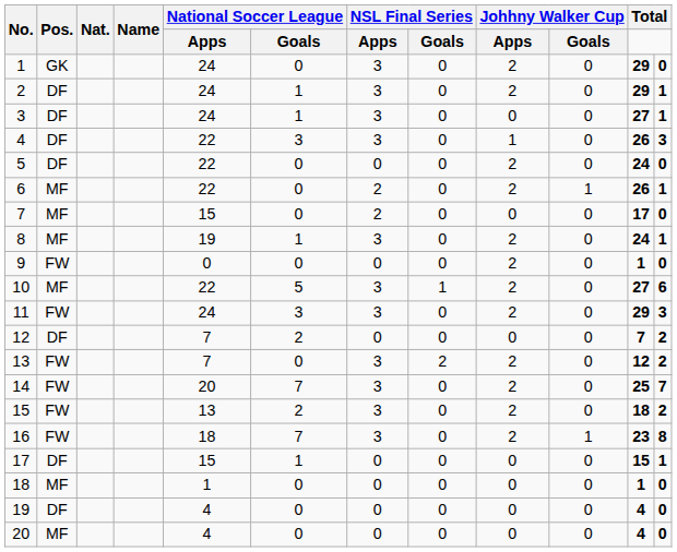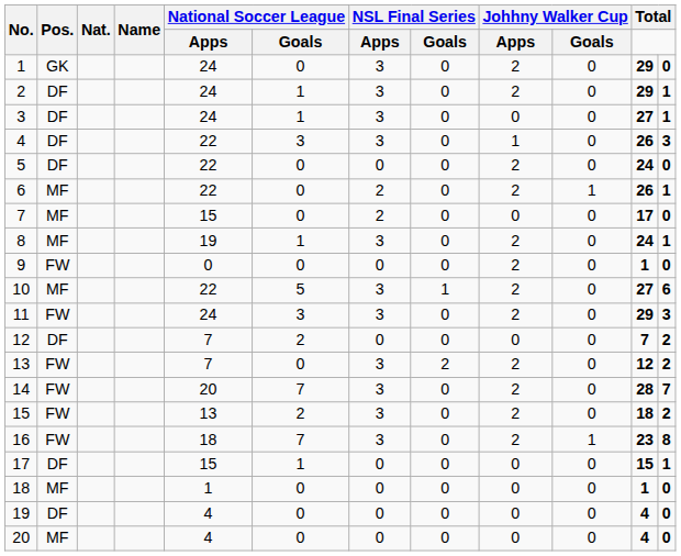 <table class="wikitable sortable" style="text-align:center">
 <tr>
 <th rowspan="2">No.</th>
 <th rowspan="2">Pos.</th>
 <th rowspan="2">Nat.</th>
 <th rowspan="2">Name</th>
 <th colspan="2"><a href='#'>National Soccer League</a></th>
 <th colspan="2"><a href='#'>NSL Final Series</a></th>
 <th colspan="2"><a href='#'>Johhny Walker Cup</a></th>
 <th colspan="2">Total</th>
 </tr>
 <tr>
 <th>Apps</th>
 <th>Goals</th>
 <th>Apps</th>
 <th>Goals</th>
 <th>Apps</th>
 <th>Goals</th>
 </tr>
 <tr>
 <td>1</td>
 <td>GK</td>
 <td></td>
 <td align=left></td>
 <td>24</td>
 <td>0</td>
 <td>3</td>
 <td>0</td>
 <td>2</td>
 <td>0</td>
 <td><strong>29</strong></td>
 <td><strong>0</strong></td>
 </tr>
 <tr>
 <td>2</td>
 <td>DF</td>
 <td></td>
 <td align=left></td>
 <td>24</td>
 <td>1</td>
 <td>3</td>
 <td>0</td>
 <td>2</td>
 <td>0</td>
 <td><strong>29</strong></td>
 <td><strong>1</strong></td>
 </tr>
 <tr>
 <td>3</td>
 <td>DF</td>
 <td></td>
 <td align=left></td>
 <td>24</td>
 <td>1</td>
 <td>3</td>
 <td>0</td>
 <td>0</td>
 <td>0</td>
 <td><strong>27</strong></td>
 <td><strong>1</strong></td>
 </tr>
 <tr>
 <td>4</td>
 <td>DF</td>
 <td></td>
 <td align=left></td>
 <td>22</td>
 <td>3</td>
 <td>3</td>
 <td>0</td>
 <td>1</td>
 <td>0</td>
 <td><strong>26</strong></td>
 <td><strong>3</strong></td>
 </tr>
 <tr>
 <td>5</td>
 <td>DF</td>
 <td></td>
 <td align=left></td>
 <td>22</td>
 <td>0</td>
 <td>0</td>
 <td>0</td>
 <td>2</td>
 <td>0</td>
 <td><strong>24</strong></td>
 <td><strong>0</strong></td>
 </tr>
 <tr>
 <td>6</td>
 <td>MF</td>
 <td></td>
 <td align=left></td>
 <td>22</td>
 <td>0</td>
 <td>2</td>
 <td>0</td>
 <td>2</td>
 <td>1</td>
 <td><strong>26</strong></td>
 <td><strong>1</strong></td>
 </tr>
 <tr>
 <td>7</td>
 <td>MF</td>
 <td></td>
 <td align=left></td>
 <td>15</td>
 <td>0</td>
 <td>2</td>
 <td>0</td>
 <td>0</td>
 <td>0</td>
 <td><strong>17</strong></td>
 <td><strong>0</strong></td>
 </tr>
 <tr>
 <td>8</td>
 <td>MF</td>
 <td></td>
 <td align=left></td>
 <td>19</td>
 <td>1</td>
 <td>3</td>
 <td>0</td>
 <td>2</td>
 <td>0</td>
 <td><strong>24</strong></td>
 <td><strong>1</strong></td>
 </tr>
 <tr>
 <td>9</td>
 <td>FW</td>
 <td></td>
 <td align=left></td>
 <td>0</td>
 <td>0</td>
 <td>0</td>
 <td>0</td>
 <td>2</td>
 <td>0</td>
 <td><strong>1</strong></td>
 <td><strong>0</strong></td>
 </tr>
 <tr>
 <td>10</td>
 <td>MF</td>
 <td></td>
 <td align=left></td>
 <td>22</td>
 <td>5</td>
 <td>3</td>
 <td>1</td>
 <td>2</td>
 <td>0</td>
 <td><strong>27</strong></td>
 <td><strong>6</strong></td>
 </tr>
 <tr>
 <td>11</td>
 <td>FW</td>
 <td></td>
 <td align=left></td>
 <td>24</td>
 <td>3</td>
 <td>3</td>
 <td>0</td>
 <td>2</td>
 <td>0</td>
 <td><strong>29</strong></td>
 <td><strong>3</strong></td>
 </tr>
 <tr>
 <td>12</td>
 <td>DF</td>
 <td></td>
 <td align=left></td>
 <td>7</td>
 <td>2</td>
 <td>0</td>
 <td>0</td>
 <td>0</td>
 <td>0</td>
 <td><strong>7</strong></td>
 <td><strong>2</strong></td>
 </tr>
 <tr>
 <td>13</td>
 <td>FW</td>
 <td></td>
 <td align=left></td>
 <td>7</td>
 <td>0</td>
 <td>3</td>
 <td>2</td>
 <td>2</td>
 <td>0</td>
 <td><strong>12</strong></td>
 <td><strong>2</strong></td>
 </tr>
 <tr>
 <td>14</td>
 <td>FW</td>
 <td></td>
 <td align=left></td>
 <td>20</td>
 <td>7</td>
 <td>3</td>
 <td>0</td>
 <td>2</td>
 <td>0</td>
-<td><strong>25</strong></td>
+<td><strong>28</strong></td>
 <td><strong>7</strong></td>
 </tr>
 <tr>
 <td>15</td>
 <td>FW</td>
 <td></td>
 <td align=left></td>
 <td>13</td>
 <td>2</td>
 <td>3</td>
 <td>0</td>
 <td>2</td>
 <td>0</td>
 <td><strong>18</strong></td>
 <td><strong>2</strong></td>
 </tr>
 <tr>
 <td>16</td>
 <td>FW</td>
 <td></td>
 <td align=left></td>
 <td>18</td>
 <td>7</td>
 <td>3</td>
 <td>0</td>
 <td>2</td>
 <td>1</td>
 <td><strong>23</strong></td>
 <td><strong>8</strong></td>
 </tr>
 <tr>
 <td>17</td>
 <td>DF</td>
 <td></td>
 <td align=left></td>
 <td>15</td>
 <td>1</td>
 <td>0</td>
 <td>0</td>
 <td>0</td>
 <td>0</td>
 <td><strong>15</strong></td>
 <td><strong>1</strong></td>
 </tr>
 <tr>
 <td>18</td>
 <td>MF</td>
 <td></td>
 <td align=left></td>
 <td>1</td>
 <td>0</td>
 <td>0</td>
 <td>0</td>
 <td>0</td>
 <td>0</td>
 <td><strong>1</strong></td>
 <td><strong>0</strong></td>
 </tr>
 <tr>
 <td>19</td>
 <td>DF</td>
 <td></td>
 <td align=left></td>
 <td>4</td>
 <td>0</td>
 <td>0</td>
 <td>0</td>
 <td>0</td>
 <td>0</td>
 <td><strong>4</strong></td>
 <td><strong>0</strong></td>
 </tr>
 <tr>
 <td>20</td>
 <td>MF</td>
 <td></td>
 <td align=left></td>
 <td>4</td>
 <td>0</td>
 <td>0</td>
 <td>0</td>
 <td>0</td>
 <td>0</td>
 <td><strong>4</strong></td>
 <td><strong>0</strong></td>
 </tr>
 </table>
